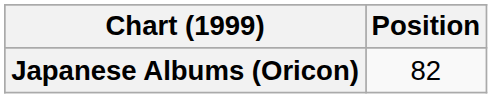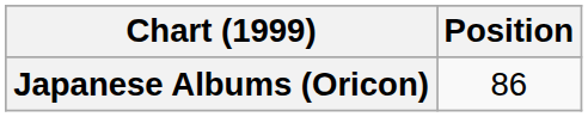 <table class="wikitable plainrowheaders" style="text-align:center">
 <tr>
 <th scope="col">Chart (1999)</th>
 <th scope="col">Position</th>
 </tr>
 <tr>
 <th scope="row">Japanese Albums (Oricon)</th>
-<td>82</td>
+<td>86</td>
 </tr>
 </table>
